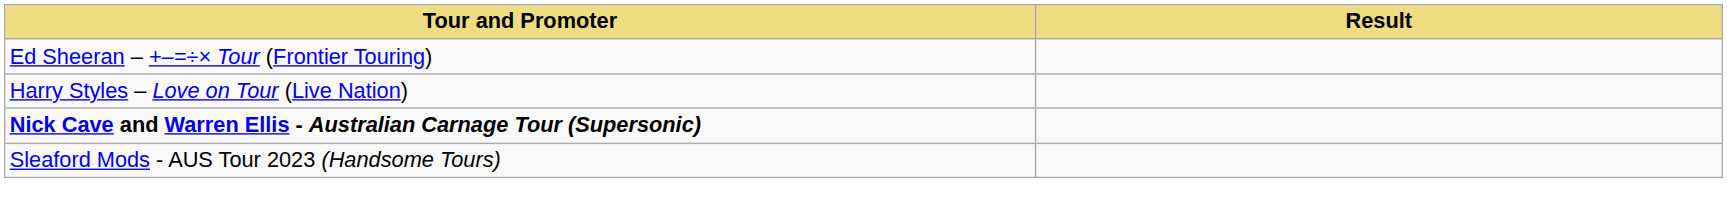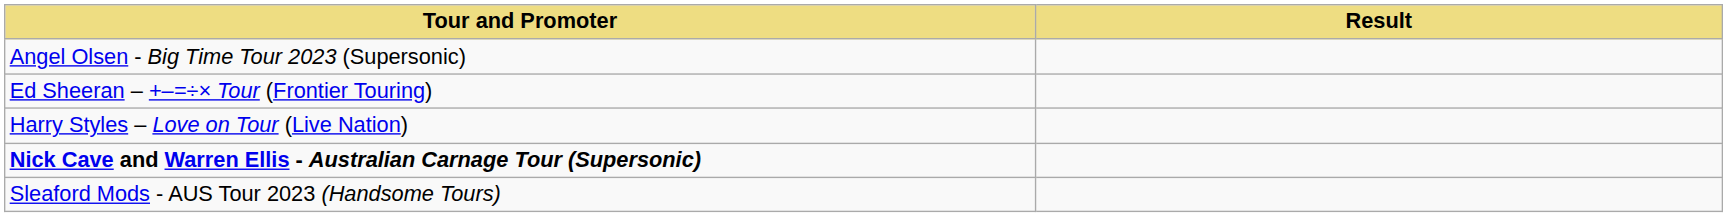 <table class="wikitable" width=100%>
 <tr>
 <th style="width:15%;background:#EEDD82;">Tour and Promoter</th>
 <th style="width:10%;background:#EEDD82;">Result</th>
+</tr>
+<tr>
+<td><a href='#'>Angel Olsen</a> - <em>Big Time Tour 2023</em> (Supersonic)</td>
+<td></td>
 </tr>
 <tr>
 <td><a href='#'>Ed Sheeran</a> – <em><a href='#'>+–=÷× Tour</a></em> (<a href='#'>Frontier Touring</a>)</td>
 <td></td>
 </tr>
 <tr>
 <td><a href='#'>Harry Styles</a> – <em><a href='#'>Love on Tour</a></em> (<a href='#'>Live Nation</a>)</td>
 <td></td>
 </tr>
 <tr>
 <td><strong><a href='#'>Nick Cave</a> and <a href='#'>Warren Ellis</a> - <em>Australian Carnage Tour<strong><em> (Supersonic)</td>
 <td></td>
 </tr>
 <tr>
 <td><a href='#'>Sleaford Mods</a> - </em>AUS Tour 2023<em> (Handsome Tours)</td>
 <td></td>
 </tr>
 </table>
